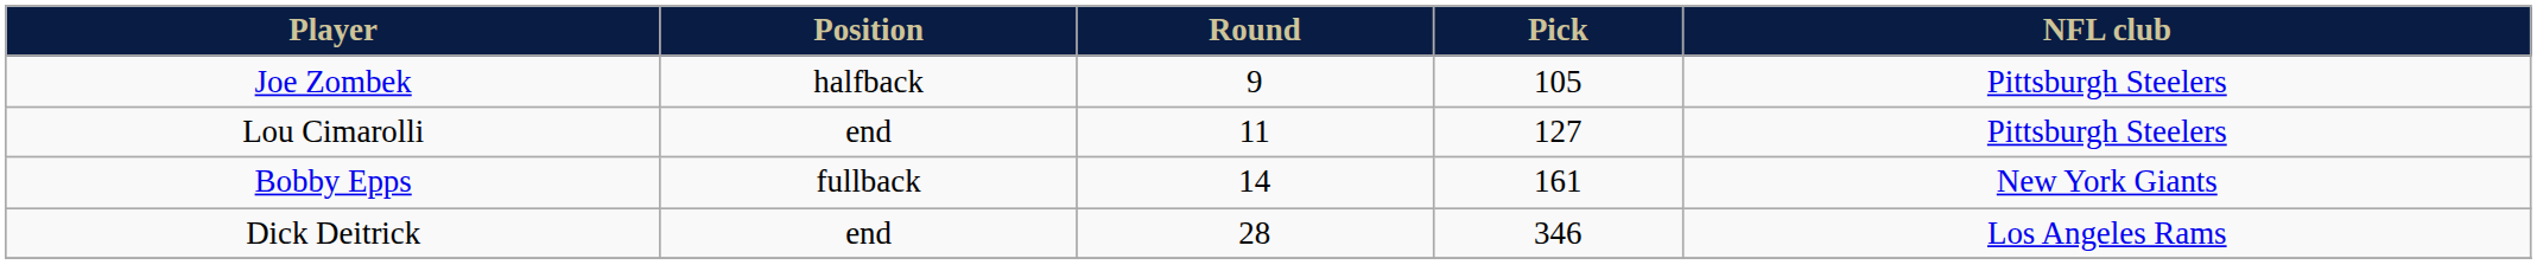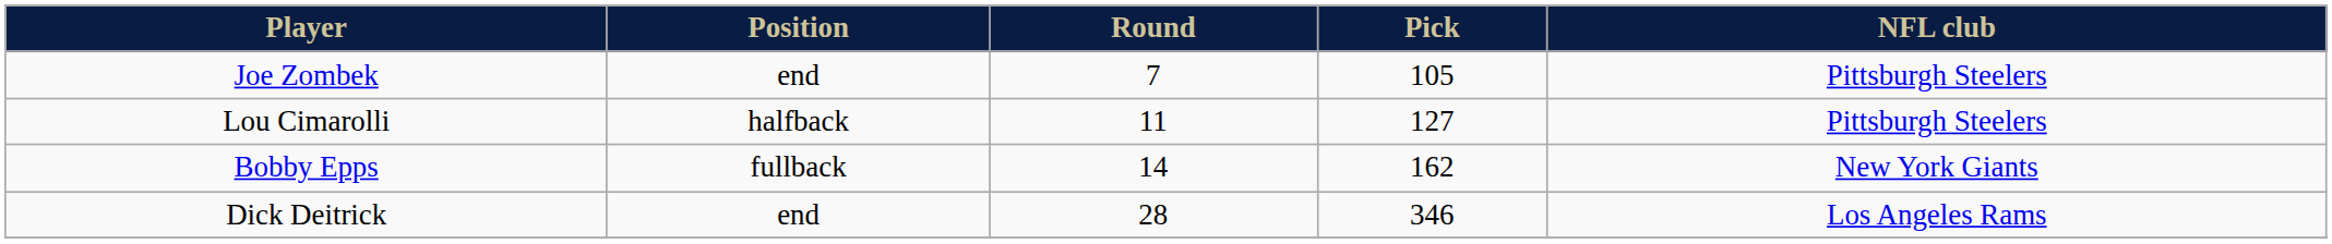 <table class="wikitable" width="80%">
 <tr align="center"  style="background:#091C44;color:#CEC499;">
 <td><strong>Player</strong></td>
 <td><strong>Position</strong></td>
 <td><strong>Round</strong></td>
 <td><strong>Pick</strong></td>
 <td><strong>NFL club</strong></td>
 </tr>
 <tr align="center" bgcolor="">
 <td><a href='#'>Joe Zombek</a></td>
-<td>halfback</td>
-<td>9</td>
+<td>end</td>
+<td>7</td>
 <td>105</td>
 <td><a href='#'>Pittsburgh Steelers</a></td>
 </tr>
 <tr align="center" bgcolor="">
 <td>Lou Cimarolli</td>
-<td>end</td>
+<td>halfback</td>
 <td>11</td>
 <td>127</td>
 <td><a href='#'>Pittsburgh Steelers</a></td>
 </tr>
 <tr align="center" bgcolor="">
 <td><a href='#'>Bobby Epps</a></td>
 <td>fullback</td>
 <td>14</td>
-<td>161</td>
+<td>162</td>
 <td><a href='#'>New York Giants</a></td>
 </tr>
 <tr align="center" bgcolor="">
 <td>Dick Deitrick</td>
 <td>end</td>
 <td>28</td>
 <td>346</td>
 <td><a href='#'>Los Angeles Rams</a></td>
 </tr>
 <tr align="center" bgcolor="">
 </tr>
 </table>
